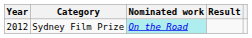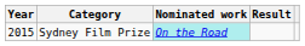 <table class="wikitable sortable">
 <tr>
 <th>Year</th>
 <th>Category</th>
 <th>Nominated work</th>
 <th>Result</th>
 <th class="unsortable"></th>
 </tr>
 <tr>
-<td>2012</td>
+<td>2015</td>
 <td>Sydney Film Prize</td>
 <td style="background: paleturquoise;"><em><a href='#'>On the Road</a></em></td>
 <td></td>
 <td></td>
 </tr>
 </table>
